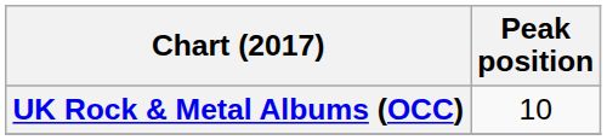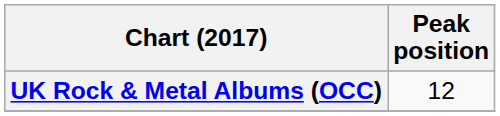 <table class="wikitable sortable plainrowheaders" style="text-align:center;">
 <tr>
 <th scope="col">Chart (2017)</th>
 <th scope="col">Peak<br>position</th>
 </tr>
 <tr>
 <th scope="row"><a href='#'>UK Rock & Metal Albums</a> (<a href='#'>OCC</a>)</th>
-<td>10</td>
+<td>12</td>
 </tr>
 <tr>
 </tr>
 <tr>
 </tr>
 <tr>
 </tr>
 <tr>
 </tr>
 <tr>
 </tr>
 </table>
